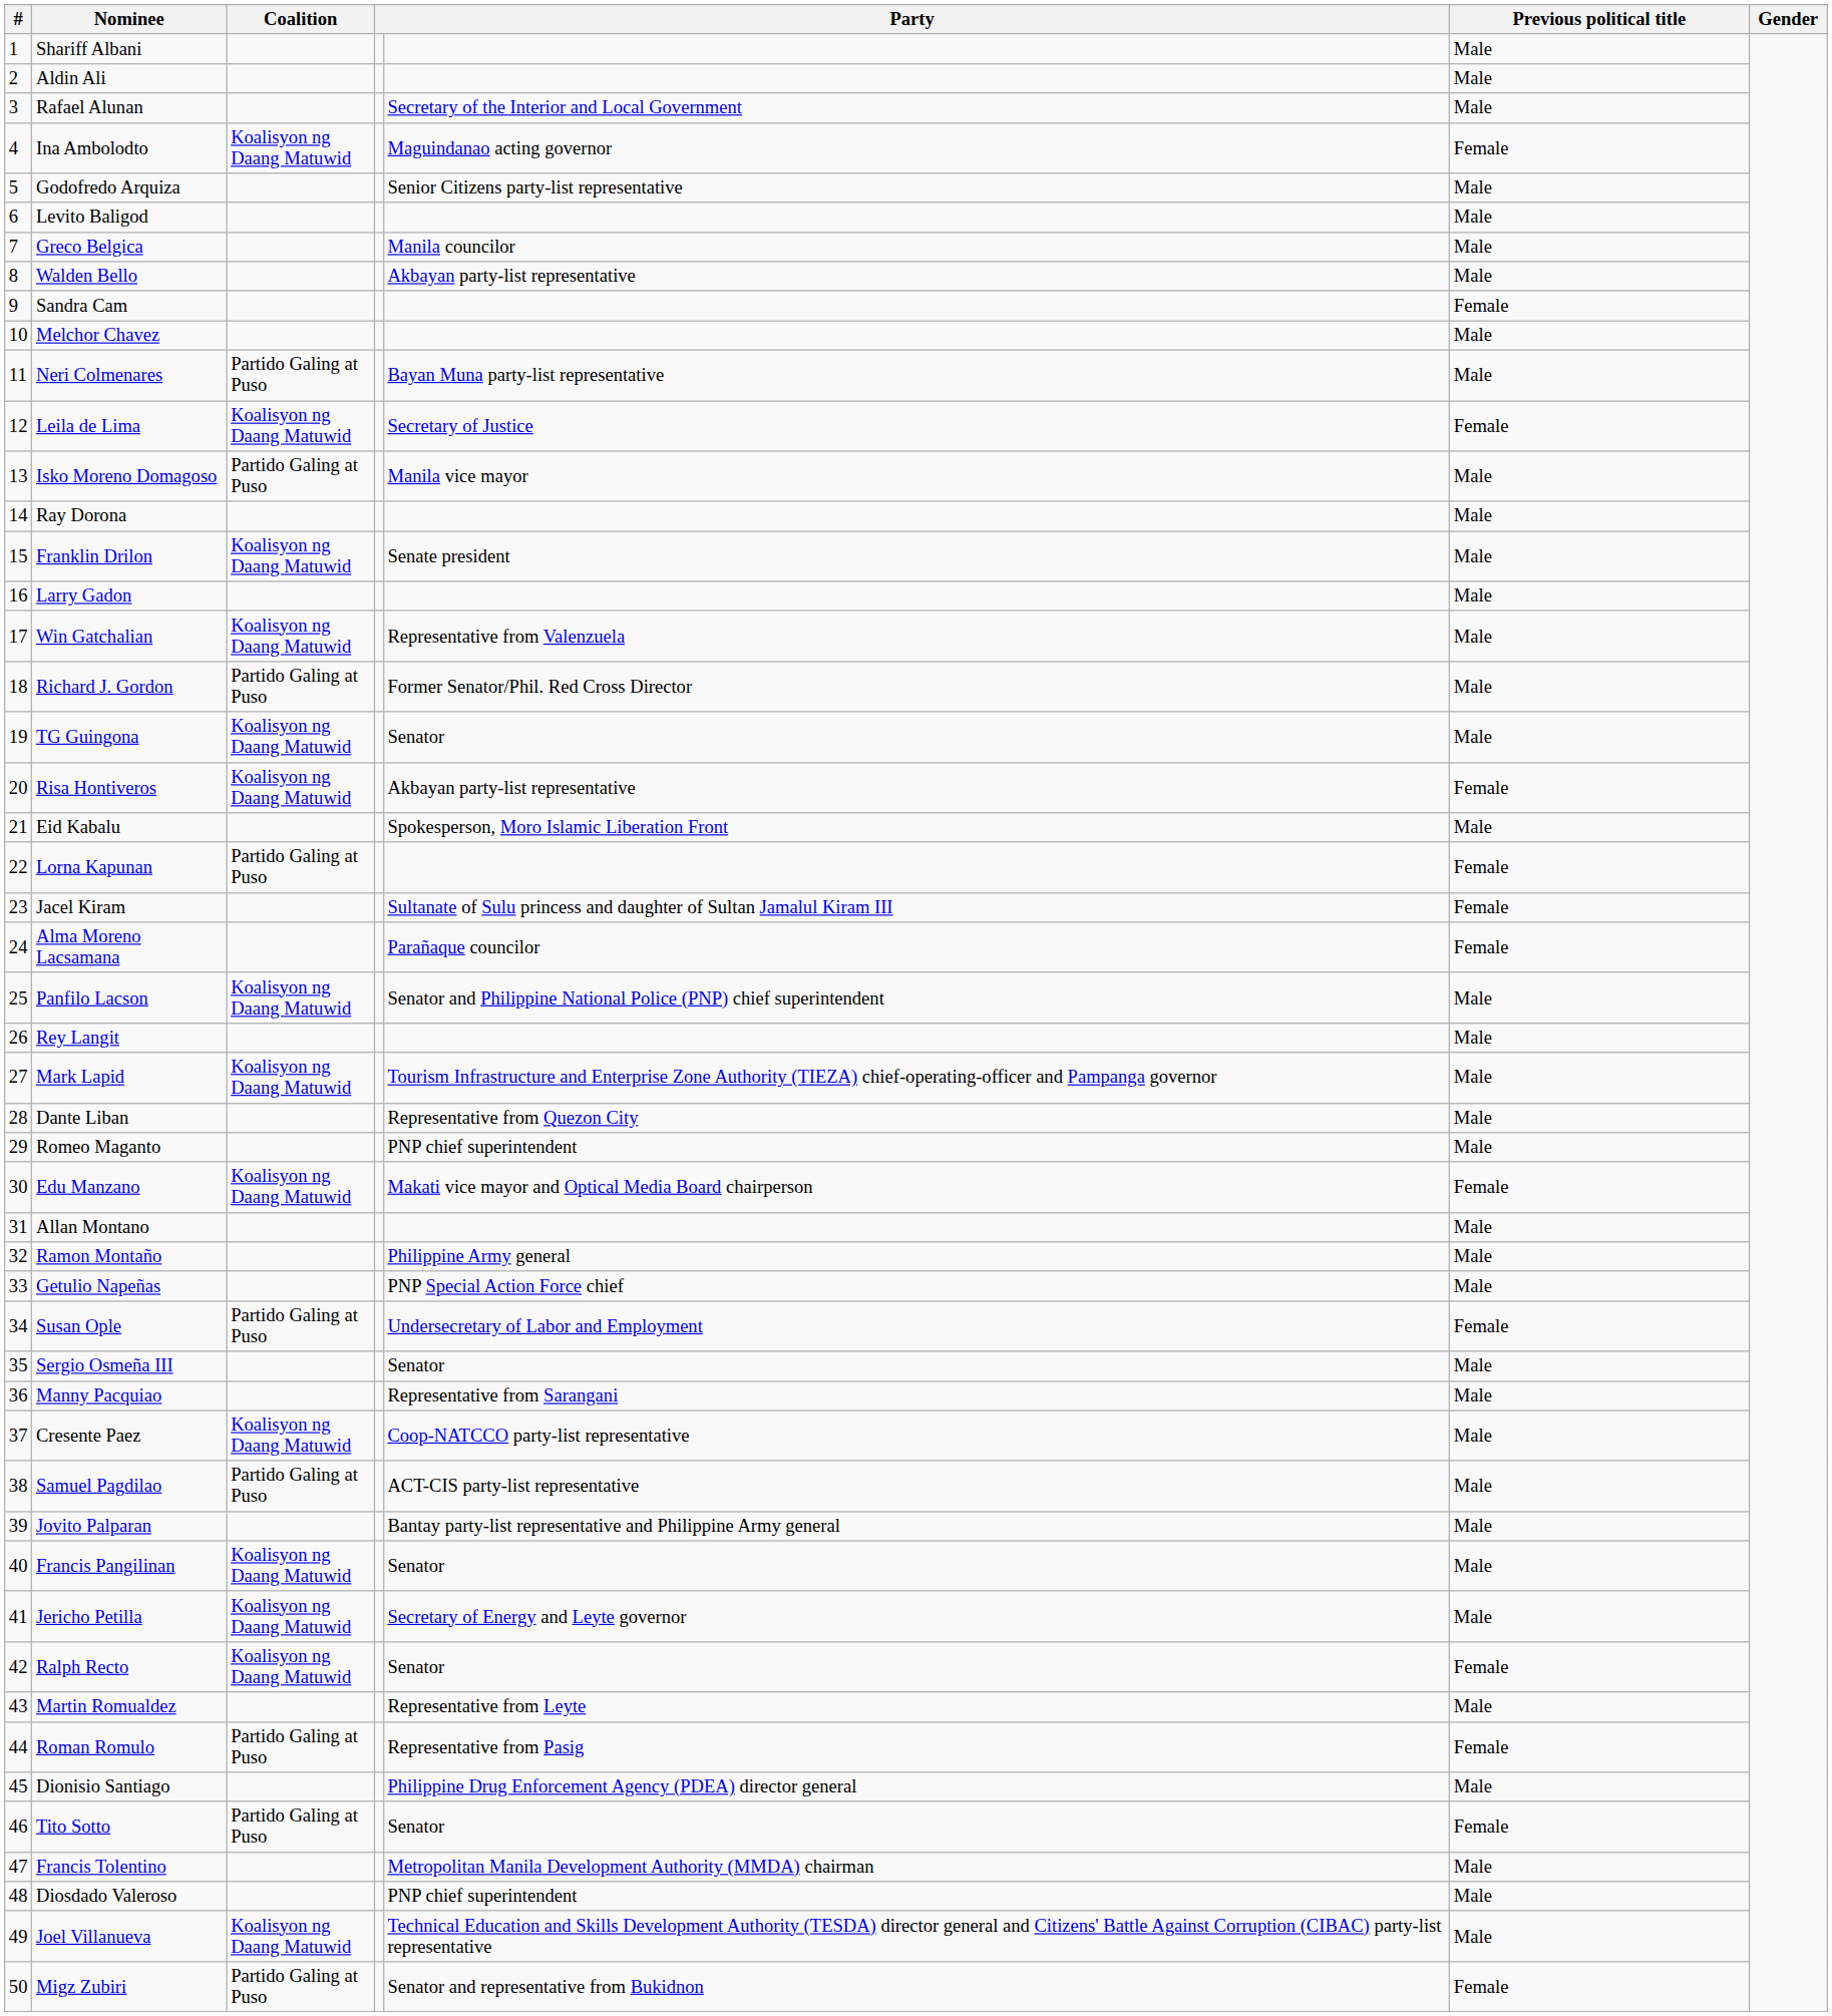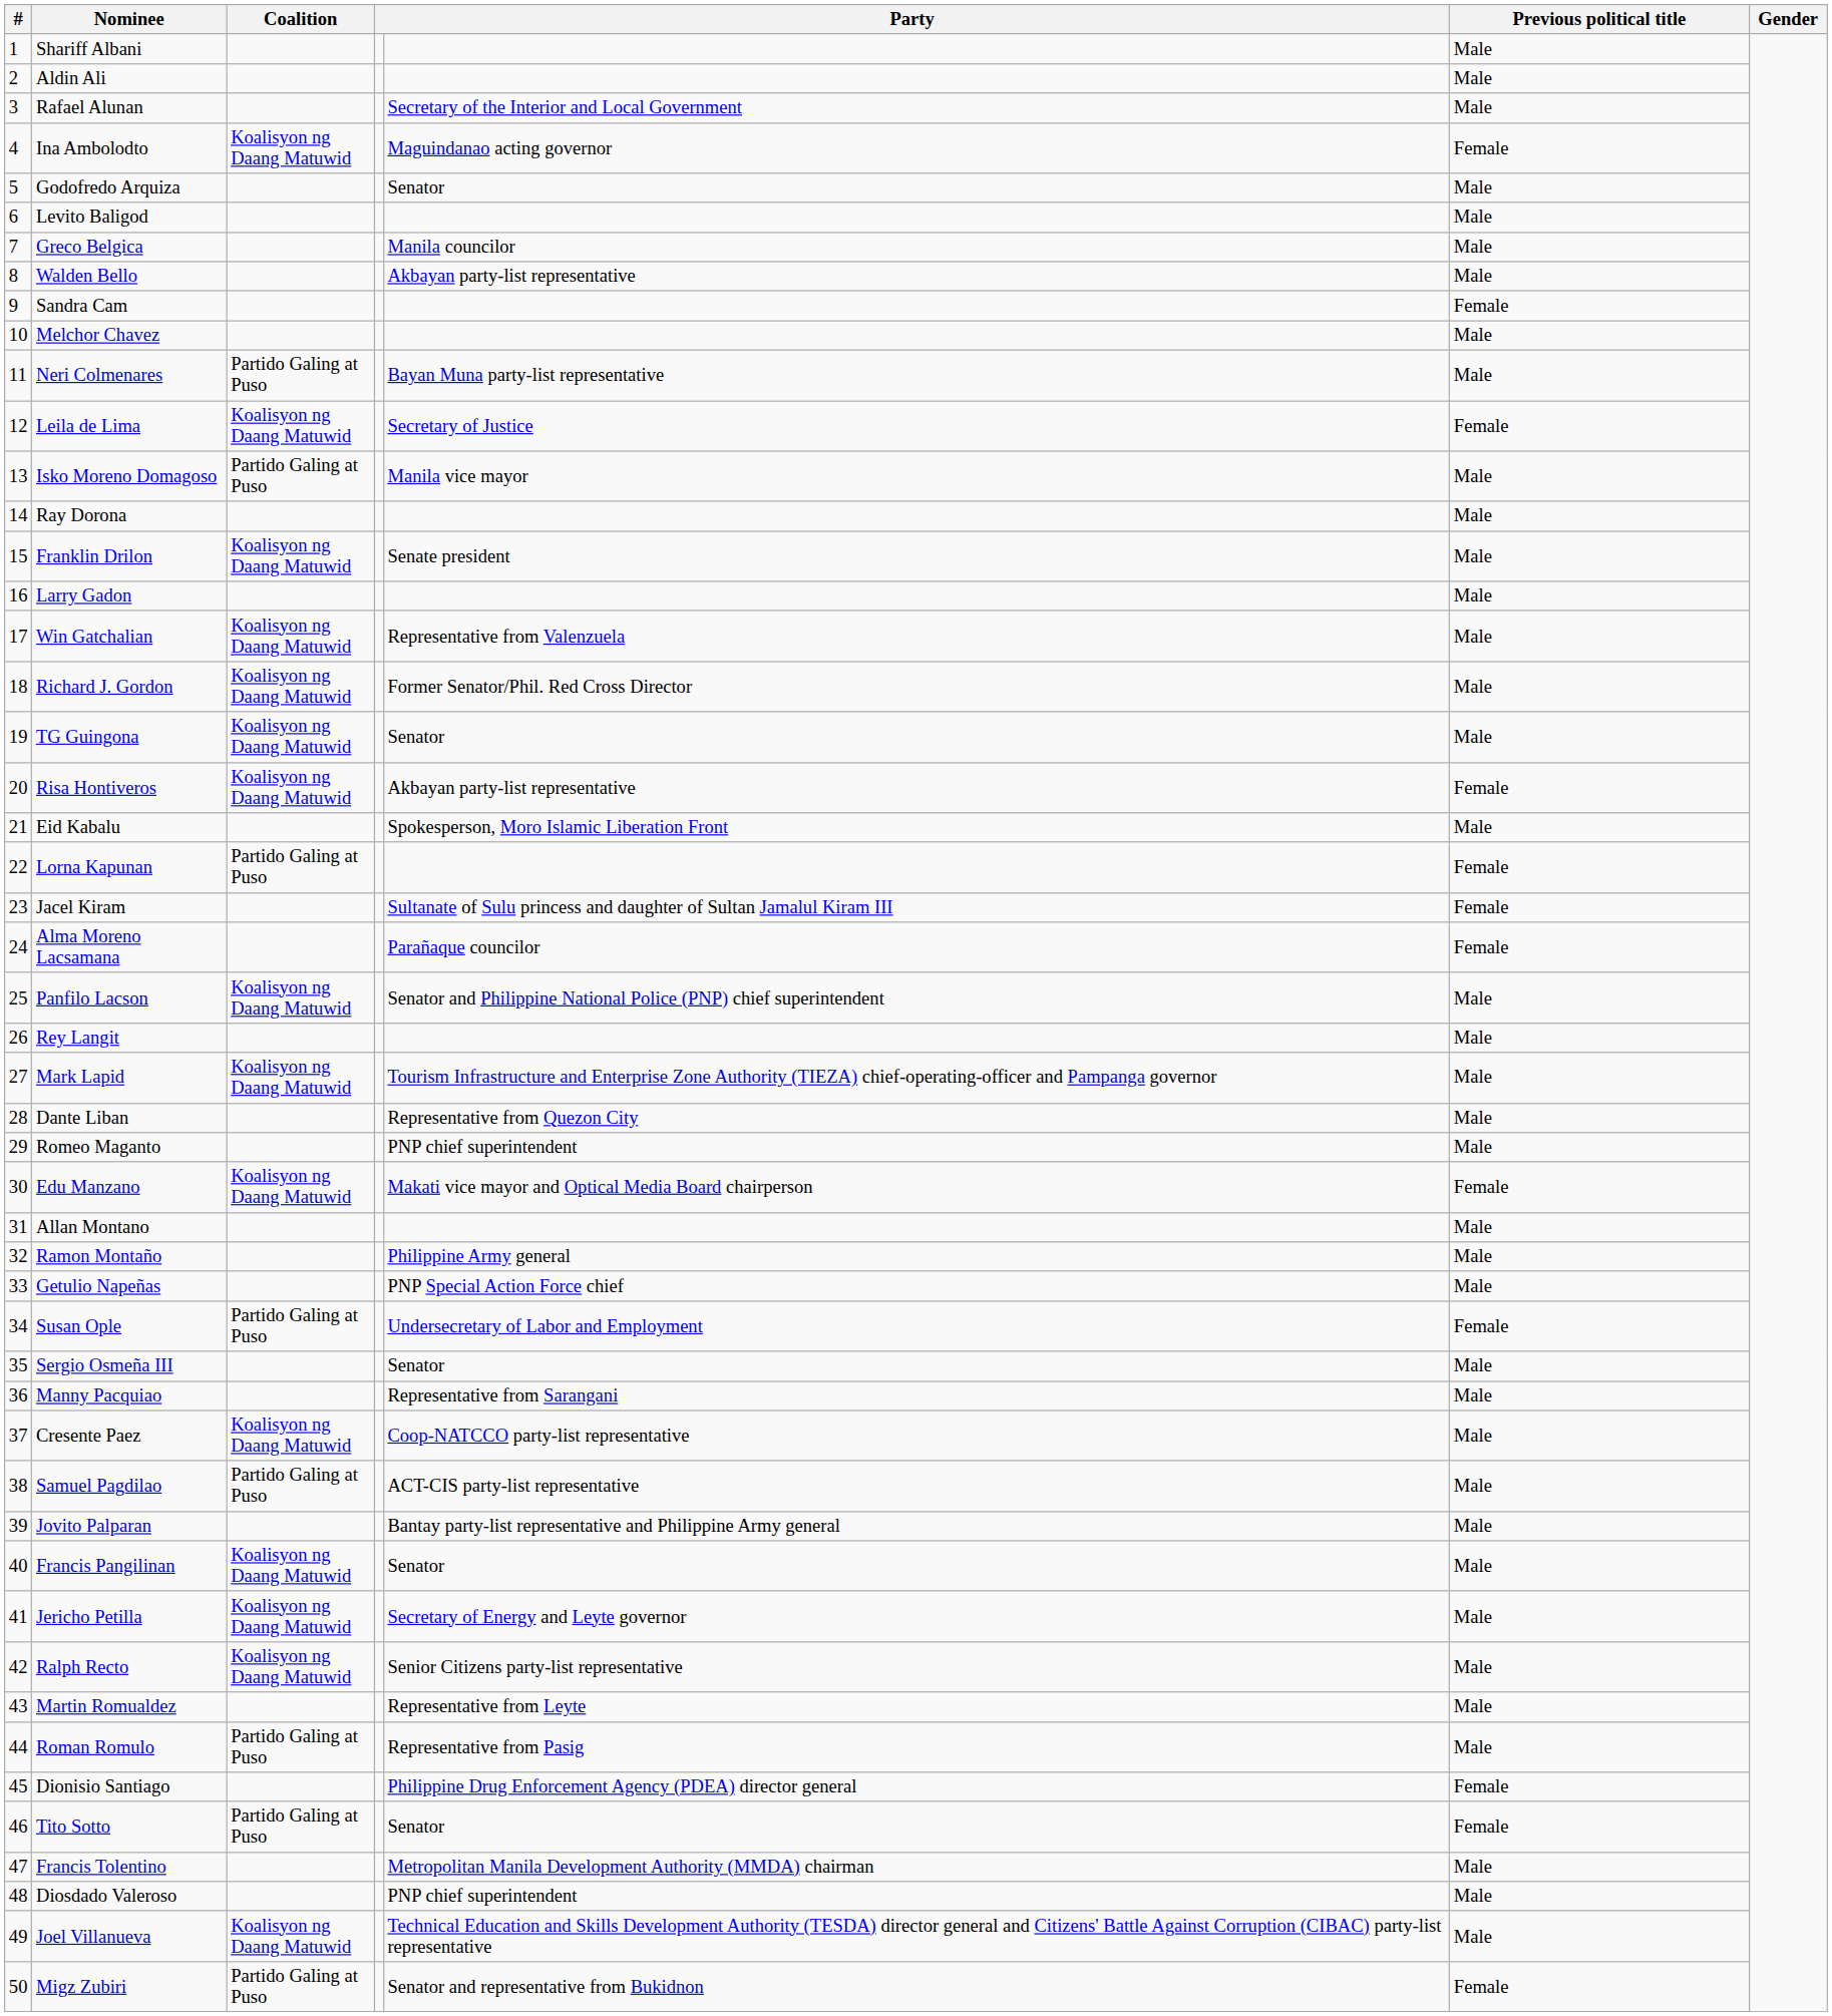 <table class="wikitable sortable">
 <tr>
 <th width=15px>#</th>
 <th width=160px>Nominee</th>
 <th width=120px>Coalition</th>
 <th width=120px colspan=2>Party</th>
 <th width=250px>Previous political title</th>
 <th width=60px>Gender</th>
 </tr>
 <tr>
 <td>1</td>
 <td>Shariff Albani</td>
 <td></td>
 <td></td>
 <td></td>
 <td>Male</td>
 </tr>
 <tr>
 <td>2</td>
 <td>Aldin Ali</td>
 <td></td>
 <td></td>
 <td></td>
 <td>Male</td>
 </tr>
 <tr>
 <td>3</td>
 <td>Rafael Alunan</td>
 <td></td>
 <td></td>
 <td><a href='#'>Secretary of the Interior and Local Government</a></td>
 <td>Male</td>
 </tr>
 <tr>
 <td>4</td>
 <td>Ina Ambolodto</td>
 <td><a href='#'>Koalisyon ng Daang Matuwid</a></td>
 <td></td>
 <td><a href='#'>Maguindanao</a> acting governor</td>
 <td>Female</td>
 </tr>
 <tr>
 <td>5</td>
 <td>Godofredo Arquiza</td>
 <td></td>
 <td></td>
-<td>Senior Citizens party-list representative</td>
+<td>Senator</td>
 <td>Male</td>
 </tr>
 <tr>
 <td>6</td>
 <td>Levito Baligod</td>
 <td></td>
 <td></td>
 <td></td>
 <td>Male</td>
 </tr>
 <tr>
 <td>7</td>
 <td><a href='#'>Greco Belgica</a></td>
 <td></td>
 <td></td>
 <td><a href='#'>Manila</a> councilor</td>
 <td>Male</td>
 </tr>
 <tr>
 <td>8</td>
 <td><a href='#'>Walden Bello</a></td>
 <td></td>
 <td></td>
 <td><a href='#'>Akbayan</a> party-list representative</td>
 <td>Male</td>
 </tr>
 <tr>
 <td>9</td>
 <td>Sandra Cam</td>
 <td></td>
 <td></td>
 <td></td>
 <td>Female</td>
 </tr>
 <tr>
 <td>10</td>
 <td><a href='#'>Melchor Chavez</a></td>
 <td></td>
 <td></td>
 <td></td>
 <td>Male</td>
 </tr>
 <tr>
 <td>11</td>
 <td><a href='#'>Neri Colmenares</a></td>
 <td>Partido Galing at Puso</td>
 <td></td>
 <td><a href='#'>Bayan Muna</a> party-list representative</td>
 <td>Male</td>
 </tr>
 <tr>
 <td>12</td>
 <td><a href='#'>Leila de Lima</a></td>
 <td><a href='#'>Koalisyon ng Daang Matuwid</a></td>
 <td></td>
 <td><a href='#'>Secretary of Justice</a></td>
 <td>Female</td>
 </tr>
 <tr>
 <td>13</td>
 <td><a href='#'>Isko Moreno Domagoso</a></td>
 <td>Partido Galing at Puso</td>
 <td></td>
 <td><a href='#'>Manila</a> vice mayor</td>
 <td>Male</td>
 </tr>
 <tr>
 <td>14</td>
 <td>Ray Dorona</td>
 <td></td>
 <td></td>
 <td></td>
 <td>Male</td>
 </tr>
 <tr>
 <td>15</td>
 <td><a href='#'>Franklin Drilon</a></td>
 <td><a href='#'>Koalisyon ng Daang Matuwid</a></td>
 <td></td>
 <td>Senate president</td>
 <td>Male</td>
 </tr>
 <tr>
 <td>16</td>
 <td><a href='#'>Larry Gadon</a></td>
 <td></td>
 <td></td>
 <td></td>
 <td>Male</td>
 </tr>
 <tr>
 <td>17</td>
 <td><a href='#'>Win Gatchalian</a></td>
 <td><a href='#'>Koalisyon ng Daang Matuwid</a></td>
 <td></td>
 <td>Representative from <a href='#'>Valenzuela</a></td>
 <td>Male</td>
 </tr>
 <tr>
 <td>18</td>
 <td><a href='#'>Richard J. Gordon</a></td>
-<td>Partido Galing at Puso</td>
+<td><a href='#'>Koalisyon ng Daang Matuwid</a></td>
 <td></td>
 <td>Former Senator/Phil. Red Cross Director</td>
 <td>Male</td>
 </tr>
 <tr>
 <td>19</td>
 <td><a href='#'>TG Guingona</a></td>
 <td><a href='#'>Koalisyon ng Daang Matuwid</a></td>
 <td></td>
 <td>Senator</td>
 <td>Male</td>
 </tr>
 <tr>
 <td>20</td>
 <td><a href='#'>Risa Hontiveros</a></td>
 <td><a href='#'>Koalisyon ng Daang Matuwid</a></td>
 <td></td>
 <td>Akbayan party-list representative</td>
 <td>Female</td>
 </tr>
 <tr>
 <td>21</td>
 <td>Eid Kabalu</td>
 <td></td>
 <td></td>
 <td>Spokesperson, <a href='#'>Moro Islamic Liberation Front</a></td>
 <td>Male</td>
 </tr>
 <tr>
 <td>22</td>
 <td><a href='#'>Lorna Kapunan</a></td>
 <td>Partido Galing at Puso</td>
 <td></td>
 <td></td>
 <td>Female</td>
 </tr>
 <tr>
 <td>23</td>
 <td>Jacel Kiram</td>
 <td></td>
 <td></td>
 <td><a href='#'>Sultanate</a> of <a href='#'>Sulu</a> princess and daughter of Sultan <a href='#'>Jamalul Kiram III</a></td>
 <td>Female</td>
 </tr>
 <tr>
 <td>24</td>
 <td><a href='#'>Alma Moreno Lacsamana</a></td>
 <td></td>
 <td></td>
 <td><a href='#'>Parañaque</a> councilor</td>
 <td>Female</td>
 </tr>
 <tr>
 <td>25</td>
 <td><a href='#'>Panfilo Lacson</a></td>
 <td><a href='#'>Koalisyon ng Daang Matuwid</a></td>
 <td></td>
 <td>Senator and <a href='#'>Philippine National Police (PNP)</a> chief superintendent</td>
 <td>Male</td>
 </tr>
 <tr>
 <td>26</td>
 <td><a href='#'>Rey Langit</a></td>
 <td></td>
 <td></td>
 <td></td>
 <td>Male</td>
 </tr>
 <tr>
 <td>27</td>
 <td><a href='#'>Mark Lapid</a></td>
 <td><a href='#'>Koalisyon ng Daang Matuwid</a></td>
 <td></td>
 <td><a href='#'>Tourism Infrastructure and Enterprise Zone Authority (TIEZA)</a> chief-operating-officer and <a href='#'>Pampanga</a> governor</td>
 <td>Male</td>
 </tr>
 <tr>
 <td>28</td>
 <td>Dante Liban</td>
 <td></td>
 <td></td>
 <td>Representative from <a href='#'>Quezon City</a></td>
 <td>Male</td>
 </tr>
 <tr>
 <td>29</td>
 <td>Romeo Maganto</td>
 <td></td>
 <td></td>
 <td>PNP chief superintendent</td>
 <td>Male</td>
 </tr>
 <tr>
 <td>30</td>
 <td><a href='#'>Edu Manzano</a></td>
 <td><a href='#'>Koalisyon ng Daang Matuwid</a></td>
 <td></td>
 <td><a href='#'>Makati</a> vice mayor and <a href='#'>Optical Media Board</a> chairperson</td>
 <td>Female</td>
 </tr>
 <tr>
 <td>31</td>
 <td>Allan Montano</td>
 <td></td>
 <td></td>
 <td></td>
 <td>Male</td>
 </tr>
 <tr>
 <td>32</td>
 <td><a href='#'>Ramon Montaño</a></td>
 <td></td>
 <td></td>
 <td><a href='#'>Philippine Army</a> general</td>
 <td>Male</td>
 </tr>
 <tr>
 <td>33</td>
 <td><a href='#'>Getulio Napeñas</a></td>
 <td></td>
 <td></td>
 <td>PNP <a href='#'>Special Action Force</a> chief</td>
 <td>Male</td>
 </tr>
 <tr>
 <td>34</td>
 <td><a href='#'>Susan Ople</a></td>
 <td>Partido Galing at Puso</td>
 <td></td>
 <td><a href='#'>Undersecretary of Labor and Employment</a></td>
 <td>Female</td>
 </tr>
 <tr>
 <td>35</td>
 <td><a href='#'>Sergio Osmeña III</a></td>
 <td></td>
 <td></td>
 <td>Senator</td>
 <td>Male</td>
 </tr>
 <tr>
 <td>36</td>
 <td><a href='#'>Manny Pacquiao</a></td>
 <td></td>
 <td></td>
 <td>Representative from <a href='#'>Sarangani</a></td>
 <td>Male</td>
 </tr>
 <tr>
 <td>37</td>
 <td>Cresente Paez</td>
 <td><a href='#'>Koalisyon ng Daang Matuwid</a></td>
 <td></td>
 <td><a href='#'>Coop-NATCCO</a> party-list representative</td>
 <td>Male</td>
 </tr>
 <tr>
 <td>38</td>
 <td><a href='#'>Samuel Pagdilao</a></td>
 <td>Partido Galing at Puso</td>
 <td></td>
 <td>ACT-CIS party-list representative</td>
 <td>Male</td>
 </tr>
 <tr>
 <td>39</td>
 <td><a href='#'>Jovito Palparan</a></td>
 <td></td>
 <td></td>
 <td>Bantay party-list representative and Philippine Army general</td>
 <td>Male</td>
 </tr>
 <tr>
 <td>40</td>
 <td><a href='#'>Francis Pangilinan</a></td>
 <td><a href='#'>Koalisyon ng Daang Matuwid</a></td>
 <td></td>
 <td>Senator</td>
 <td>Male</td>
 </tr>
 <tr>
 <td>41</td>
 <td><a href='#'>Jericho Petilla</a></td>
 <td><a href='#'>Koalisyon ng Daang Matuwid</a></td>
 <td></td>
 <td><a href='#'>Secretary of Energy</a> and <a href='#'>Leyte</a> governor</td>
 <td>Male</td>
 </tr>
 <tr>
 <td>42</td>
 <td><a href='#'>Ralph Recto</a></td>
 <td><a href='#'>Koalisyon ng Daang Matuwid</a></td>
 <td></td>
-<td>Senator</td>
-<td>Female</td>
+<td>Senior Citizens party-list representative</td>
+<td>Male</td>
 </tr>
 <tr>
 <td>43</td>
 <td><a href='#'>Martin Romualdez</a></td>
 <td></td>
 <td></td>
 <td>Representative from <a href='#'>Leyte</a></td>
 <td>Male</td>
 </tr>
 <tr>
 <td>44</td>
 <td><a href='#'>Roman Romulo</a></td>
 <td>Partido Galing at Puso</td>
 <td></td>
 <td>Representative from <a href='#'>Pasig</a></td>
-<td>Female</td>
+<td>Male</td>
 </tr>
 <tr>
 <td>45</td>
 <td>Dionisio Santiago</td>
 <td></td>
 <td></td>
 <td><a href='#'>Philippine Drug Enforcement Agency (PDEA)</a> director general</td>
-<td>Male</td>
+<td>Female</td>
 </tr>
 <tr>
 <td>46</td>
 <td><a href='#'>Tito Sotto</a></td>
 <td>Partido Galing at Puso</td>
 <td></td>
 <td>Senator</td>
 <td>Female</td>
 </tr>
 <tr>
 <td>47</td>
 <td><a href='#'>Francis Tolentino</a></td>
 <td></td>
 <td></td>
 <td><a href='#'>Metropolitan Manila Development Authority (MMDA)</a> chairman</td>
 <td>Male</td>
 </tr>
 <tr>
 <td>48</td>
 <td>Diosdado Valeroso</td>
 <td></td>
 <td></td>
 <td>PNP chief superintendent</td>
 <td>Male</td>
 </tr>
 <tr>
 <td>49</td>
 <td><a href='#'>Joel Villanueva</a></td>
 <td><a href='#'>Koalisyon ng Daang Matuwid</a></td>
 <td></td>
 <td><a href='#'>Technical Education and Skills Development Authority (TESDA)</a> director general and <a href='#'>Citizens' Battle Against Corruption (CIBAC)</a> party-list representative</td>
 <td>Male</td>
 </tr>
 <tr>
 <td>50</td>
 <td><a href='#'>Migz Zubiri</a></td>
 <td>Partido Galing at Puso</td>
 <td></td>
 <td>Senator and representative from <a href='#'>Bukidnon</a></td>
 <td>Female</td>
 </tr>
 <tr>
 </tr>
 </table>
